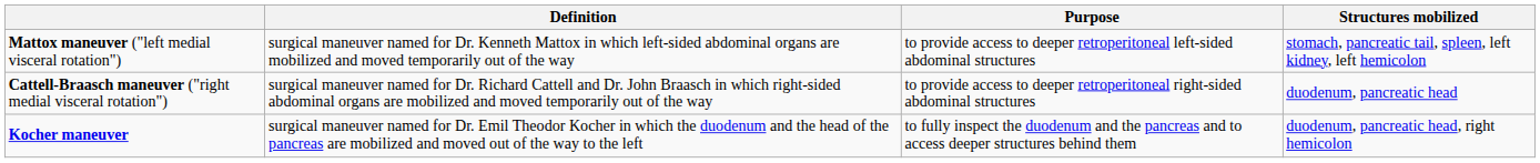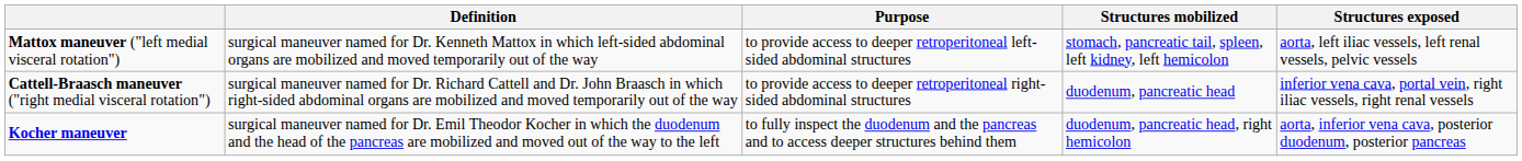 <table class="wikitable">
 <tr>
 <th></th>
 <th>Definition</th>
 <th>Purpose</th>
 <th>Structures mobilized</th>
+<th>Structures exposed</th>
 </tr>
 <tr>
 <td><strong>Mattox maneuver</strong> ("left medial visceral rotation")</td>
 <td>surgical maneuver named for Dr. Kenneth Mattox in which left-sided abdominal organs are mobilized and moved temporarily out of the way</td>
 <td>to provide access to deeper <a href='#'>retroperitoneal</a> left-sided abdominal structures</td>
 <td><a href='#'>stomach</a>, <a href='#'>pancreatic tail</a>, <a href='#'>spleen</a>, left <a href='#'>kidney</a>, left <a href='#'>hemicolon</a></td>
+<td><a href='#'>aorta</a>, left iliac vessels, left renal vessels, pelvic vessels</td>
 </tr>
 <tr>
 <td><strong>Cattell-Braasch maneuver</strong> ("right medial visceral rotation")</td>
 <td>surgical maneuver named for Dr. Richard Cattell and Dr. John Braasch in which right-sided abdominal organs are mobilized and moved temporarily out of the way</td>
 <td>to provide access to deeper <a href='#'>retroperitoneal</a> right-sided abdominal structures</td>
 <td><a href='#'>duodenum</a>, <a href='#'>pancreatic head</a></td>
+<td><a href='#'>inferior vena cava</a>, <a href='#'>portal vein</a>, right iliac vessels, right renal vessels</td>
 </tr>
 <tr>
 <td><strong><a href='#'>Kocher maneuver</a></strong></td>
 <td>surgical maneuver named for Dr. Emil Theodor Kocher in which the <a href='#'>duodenum</a> and the head of the <a href='#'>pancreas</a> are mobilized and moved out of the way to the left</td>
 <td>to fully inspect the <a href='#'>duodenum</a> and the <a href='#'>pancreas</a> and to access deeper structures behind them</td>
 <td><a href='#'>duodenum</a>, <a href='#'>pancreatic head</a>, right <a href='#'>hemicolon</a></td>
+<td><a href='#'>aorta</a>, <a href='#'>inferior vena cava</a>, posterior <a href='#'>duodenum</a>, posterior <a href='#'>pancreas</a></td>
 </tr>
 </table>
